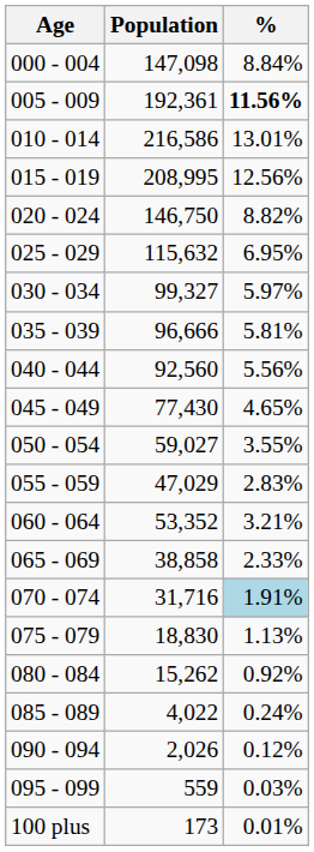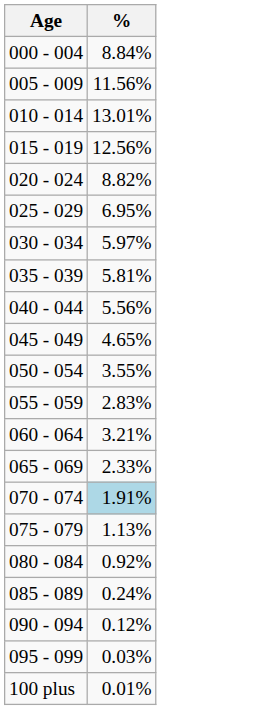 <table class="wikitable" style="font-size: 95%; text-align: right">
 <tr>
 <th>Age</th>
-<th>Population</th>
 <th>%</th>
 </tr>
 <tr>
 <td align=left>000 - 004</td>
-<td>147,098</td>
 <td>8.84%</td>
 </tr>
 <tr>
 <td align=left>005 - 009</td>
-<td>192,361</td>
-<td><strong>11.56%</strong></td>
+<td>11.56%</td>
 </tr>
 <tr>
 <td align=left>010 - 014</td>
-<td>216,586</td>
 <td>13.01%</td>
 </tr>
 <tr>
 <td align=left>015 - 019</td>
-<td>208,995</td>
 <td>12.56%</td>
 </tr>
 <tr>
 <td align=left>020 - 024</td>
-<td>146,750</td>
 <td>8.82%</td>
 </tr>
 <tr>
 <td align=left>025 - 029</td>
-<td>115,632</td>
 <td>6.95%</td>
 </tr>
 <tr>
 <td align=left>030 - 034</td>
-<td>99,327</td>
 <td>5.97%</td>
 </tr>
 <tr>
 <td align=left>035 - 039</td>
-<td>96,666</td>
 <td>5.81%</td>
 </tr>
 <tr>
 <td align=left>040 - 044</td>
-<td>92,560</td>
 <td>5.56%</td>
 </tr>
 <tr>
 <td align=left>045 - 049</td>
-<td>77,430</td>
 <td>4.65%</td>
 </tr>
 <tr>
 <td align=left>050 - 054</td>
-<td>59,027</td>
 <td>3.55%</td>
 </tr>
 <tr>
 <td align=left>055 - 059</td>
-<td>47,029</td>
 <td>2.83%</td>
 </tr>
 <tr>
 <td align=left>060 - 064</td>
-<td>53,352</td>
 <td>3.21%</td>
 </tr>
 <tr>
 <td align=left>065 - 069</td>
-<td>38,858</td>
 <td>2.33%</td>
 </tr>
 <tr>
 <td align=left>070 - 074</td>
-<td>31,716</td>
 <td style="background: lightblue;">1.91%</td>
 </tr>
 <tr>
 <td align=left>075 - 079</td>
-<td>18,830</td>
 <td>1.13%</td>
 </tr>
 <tr>
 <td align=left>080 - 084</td>
-<td>15,262</td>
 <td>0.92%</td>
 </tr>
 <tr>
 <td align=left>085 - 089</td>
-<td>4,022</td>
 <td>0.24%</td>
 </tr>
 <tr>
 <td align=left>090 - 094</td>
-<td>2,026</td>
 <td>0.12%</td>
 </tr>
 <tr>
 <td align=left>095 - 099</td>
-<td>559</td>
 <td>0.03%</td>
 </tr>
 <tr>
 <td align=left>100 plus</td>
-<td>173</td>
 <td>0.01%</td>
 </tr>
 </table>
